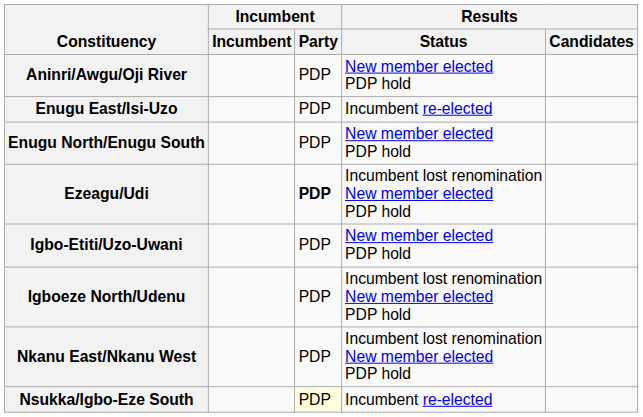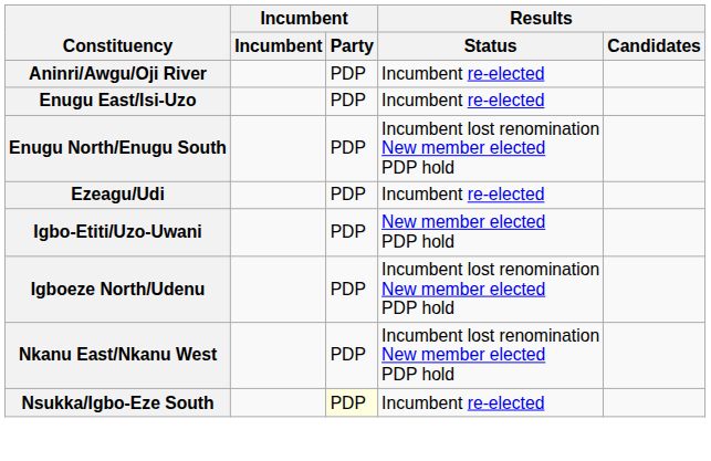 <table class="wikitable sortable">
 <tr valign=bottom>
 <th rowspan=2>Constituency</th>
 <th colspan=2>Incumbent</th>
 <th colspan=2>Results</th>
 </tr>
 <tr valign=bottom>
 <th>Incumbent</th>
 <th>Party</th>
 <th>Status</th>
 <th>Candidates</th>
 </tr>
 <tr>
 <th>Aninri/Awgu/Oji River</th>
 <td></td>
 <td>PDP</td>
-<td><a href='#'>New member elected</a><br>PDP hold</td>
+<td>Incumbent <a href='#'>re-elected</a></td>
 <td nowrap></td>
 </tr>
 <tr>
 <th>Enugu East/Isi-Uzo</th>
 <td></td>
 <td>PDP</td>
 <td>Incumbent <a href='#'>re-elected</a></td>
 <td nowrap></td>
 </tr>
 <tr>
 <th>Enugu North/Enugu South</th>
 <td></td>
 <td>PDP</td>
-<td><a href='#'>New member elected</a><br>PDP hold</td>
+<td>Incumbent lost renomination<br><a href='#'>New member elected</a><br>PDP hold</td>
 <td nowrap></td>
 </tr>
 <tr>
 <th>Ezeagu/Udi</th>
 <td></td>
-<td><strong>PDP</strong></td>
-<td>Incumbent lost renomination<br><a href='#'>New member elected</a><br>PDP hold</td>
+<td>PDP</td>
+<td>Incumbent <a href='#'>re-elected</a></td>
 <td nowrap></td>
 </tr>
 <tr>
 <th>Igbo-Etiti/Uzo-Uwani</th>
 <td></td>
 <td>PDP</td>
 <td><a href='#'>New member elected</a><br>PDP hold</td>
 <td nowrap></td>
 </tr>
 <tr>
 <th>Igboeze North/Udenu</th>
 <td></td>
 <td>PDP</td>
 <td>Incumbent lost renomination<br><a href='#'>New member elected</a><br>PDP hold</td>
 <td nowrap></td>
 </tr>
 <tr>
 <th>Nkanu East/Nkanu West</th>
 <td></td>
 <td>PDP</td>
 <td>Incumbent lost renomination<br><a href='#'>New member elected</a><br>PDP hold</td>
 <td nowrap></td>
 </tr>
 <tr>
 <th>Nsukka/Igbo-Eze South</th>
 <td></td>
 <td style="background: lightyellow;">PDP</td>
 <td>Incumbent <a href='#'>re-elected</a></td>
 <td nowrap></td>
 </tr>
 </table>
